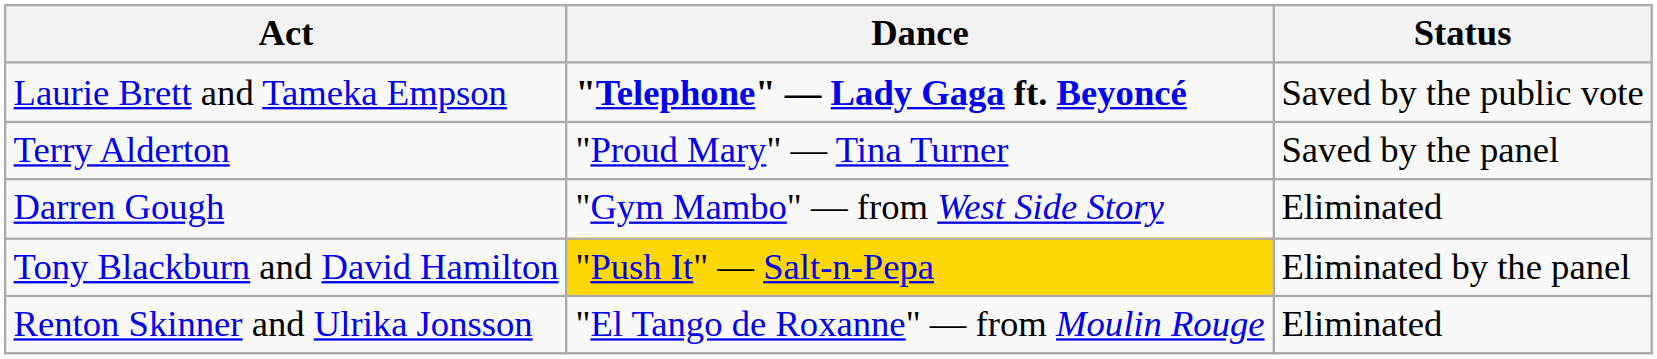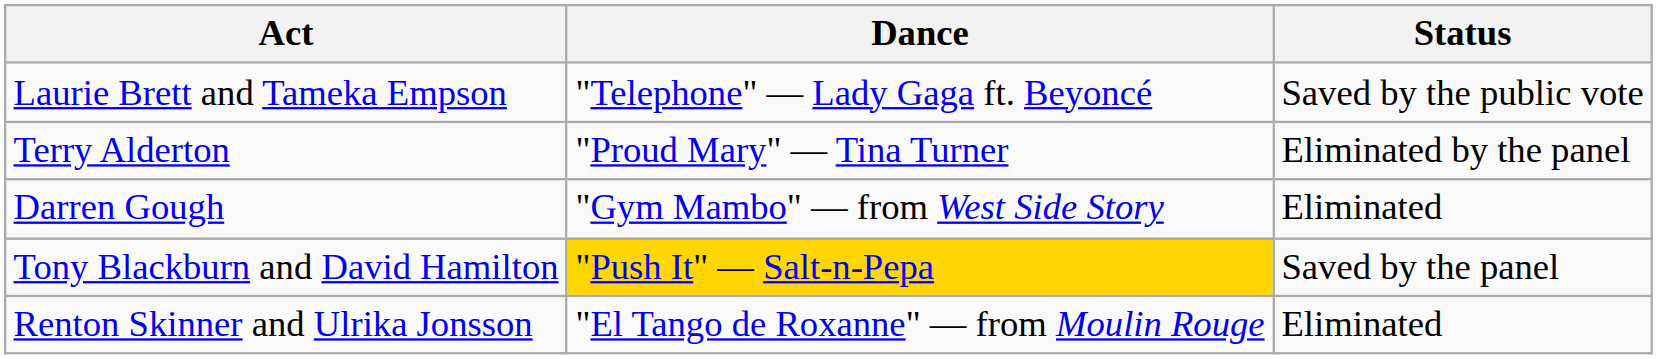 <table class="wikitable">
 <tr>
 <th>Act</th>
 <th>Dance</th>
 <th>Status</th>
 </tr>
 <tr>
 <td><a href='#'>Laurie Brett</a> and <a href='#'>Tameka Empson</a></td>
-<td><strong>"<a href='#'>Telephone</a>" — <a href='#'>Lady Gaga</a> ft. <a href='#'>Beyoncé</a></strong></td>
+<td>"<a href='#'>Telephone</a>" — <a href='#'>Lady Gaga</a> ft. <a href='#'>Beyoncé</a></td>
 <td>Saved by the public vote</td>
 </tr>
 <tr>
 <td><a href='#'>Terry Alderton</a></td>
 <td>"<a href='#'>Proud Mary</a>" — <a href='#'>Tina Turner</a></td>
-<td>Saved by the panel</td>
+<td>Eliminated by the panel</td>
 </tr>
 <tr>
 <td><a href='#'>Darren Gough</a></td>
 <td>"<a href='#'>Gym Mambo</a>" — from <em><a href='#'>West Side Story</a></em></td>
 <td>Eliminated</td>
 </tr>
 <tr>
 <td><a href='#'>Tony Blackburn</a> and <a href='#'>David Hamilton</a></td>
 <td style="background: gold;">"<a href='#'>Push It</a>" — <a href='#'>Salt-n-Pepa</a></td>
-<td>Eliminated by the panel</td>
+<td>Saved by the panel</td>
 </tr>
 <tr>
 <td><a href='#'>Renton Skinner</a> and <a href='#'>Ulrika Jonsson</a></td>
 <td>"<a href='#'>El Tango de Roxanne</a>" — from <em><a href='#'>Moulin Rouge</a></em></td>
 <td>Eliminated</td>
 </tr>
 </table>
